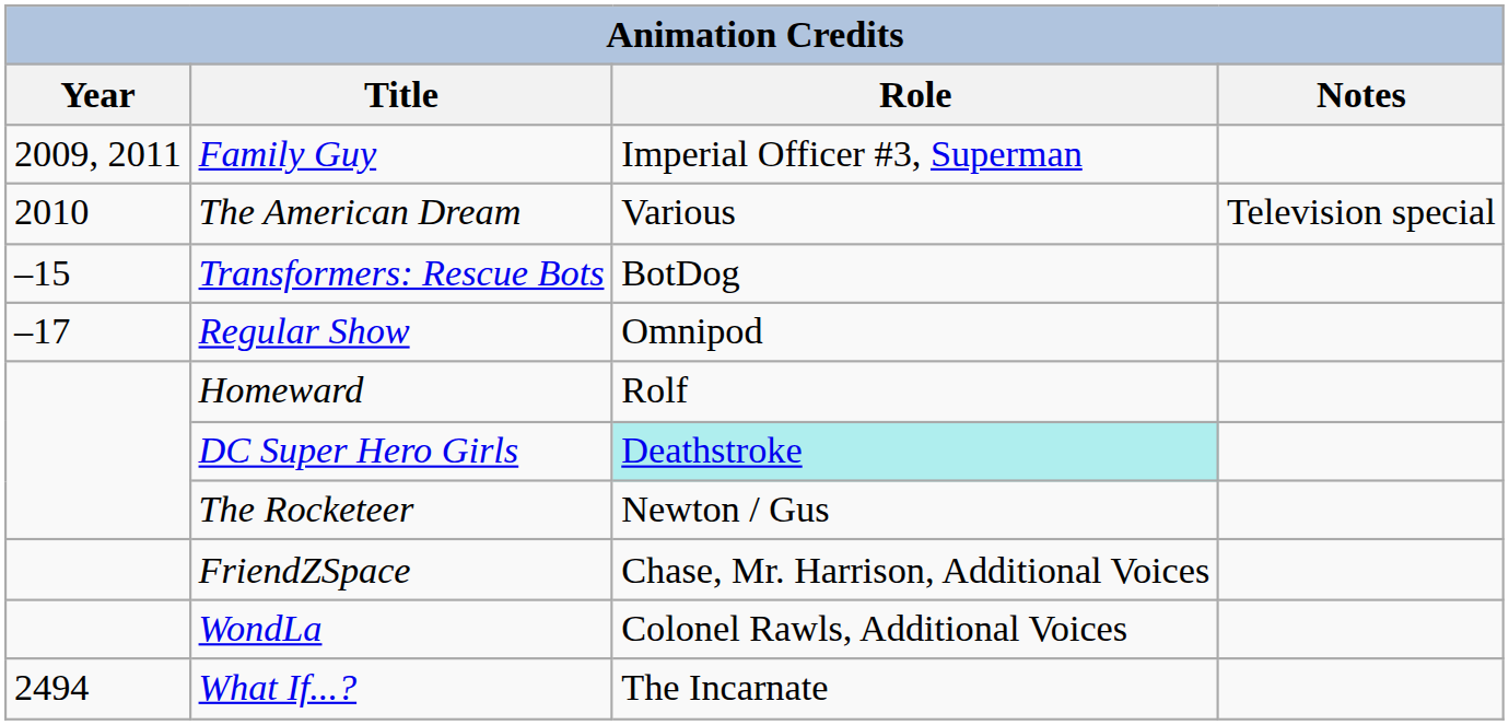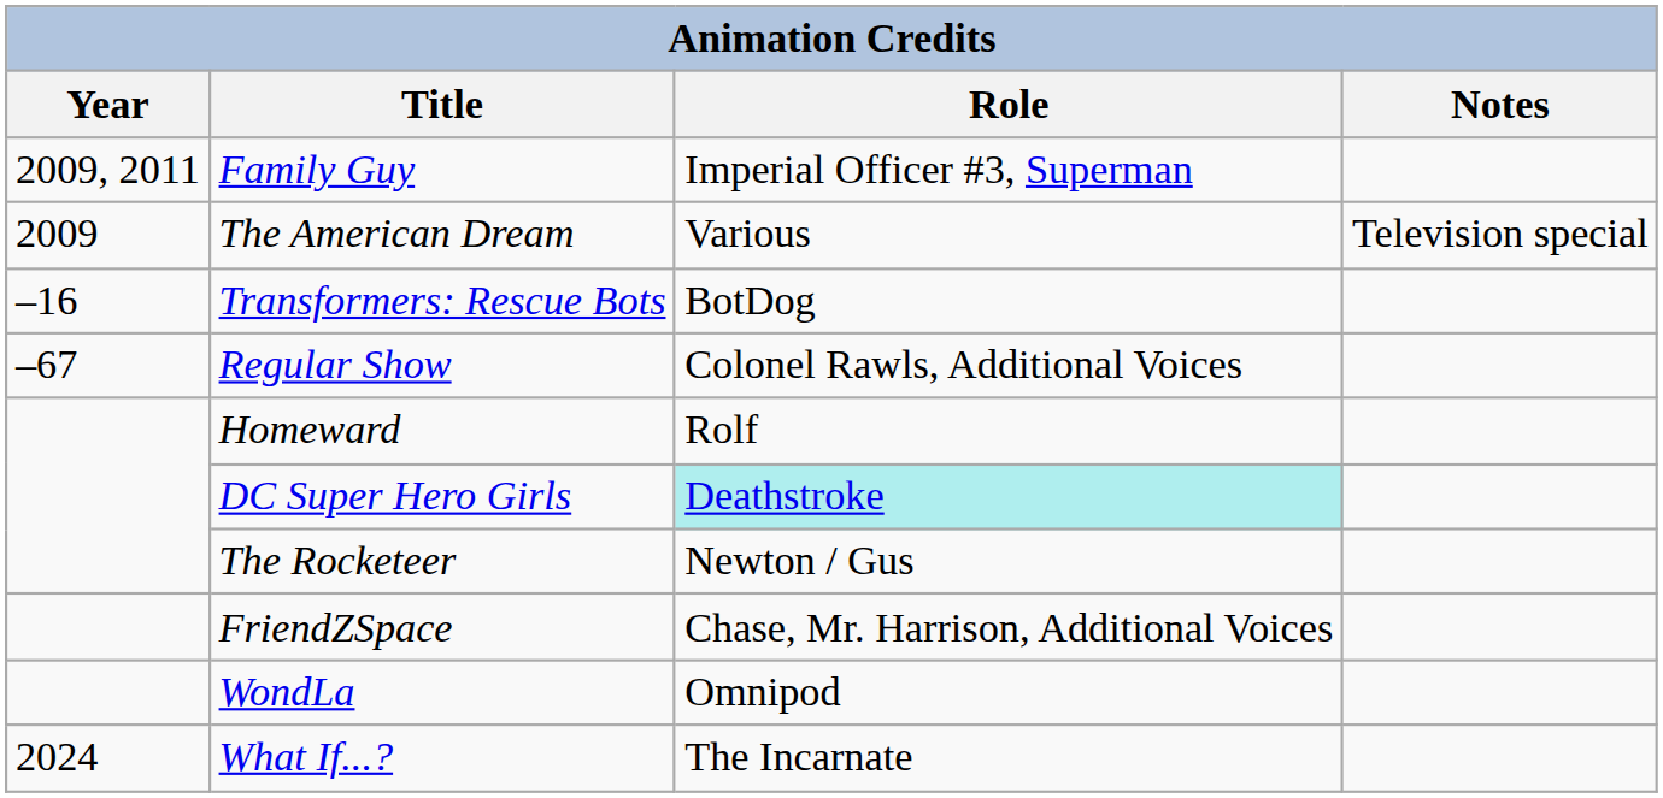 <table class="wikitable sortable">
 <tr>
 <th colspan="5" style="background:#B0C4DE;">Animation Credits</th>
 </tr>
 <tr>
 <th>Year</th>
 <th>Title</th>
 <th>Role</th>
 <th>Notes</th>
 </tr>
 <tr>
 <td>2009, 2011</td>
 <td><em><a href='#'>Family Guy</a></em></td>
 <td>Imperial Officer #3, <a href='#'>Superman</a></td>
 <td></td>
 </tr>
 <tr>
-<td>2010</td>
+<td>2009</td>
 <td><em>The American Dream</em></td>
 <td>Various</td>
 <td>Television special</td>
 </tr>
 <tr>
-<td>–15</td>
+<td>–16</td>
 <td><em><a href='#'>Transformers: Rescue Bots</a></em></td>
 <td>BotDog</td>
 <td></td>
 </tr>
 <tr>
-<td>–17</td>
+<td>–67</td>
 <td><em><a href='#'>Regular Show</a></em></td>
-<td>Omnipod</td>
+<td>Colonel Rawls, Additional Voices</td>
 <td></td>
 </tr>
 <tr>
 <td rowspan="3"></td>
 <td><em>Homeward</em></td>
 <td>Rolf</td>
 <td></td>
 </tr>
 <tr>
 <td><em><a href='#'>DC Super Hero Girls</a></em></td>
 <td style="background: paleturquoise;"><a href='#'>Deathstroke</a></td>
 <td></td>
 </tr>
 <tr>
 <td><em>The Rocketeer</em></td>
 <td>Newton / Gus</td>
 <td></td>
 </tr>
 <tr>
 <td></td>
 <td><em>FriendZSpace</em></td>
 <td>Chase, Mr. Harrison, Additional Voices</td>
 <td></td>
 </tr>
 <tr>
 <td></td>
 <td><em><a href='#'>WondLa</a></em></td>
-<td>Colonel Rawls, Additional Voices</td>
+<td>Omnipod</td>
 <td></td>
 </tr>
 <tr>
-<td>2494</td>
+<td>2024</td>
 <td><em><a href='#'>What If...?</a></em></td>
 <td>The Incarnate</td>
 <td></td>
 </tr>
 </table>
